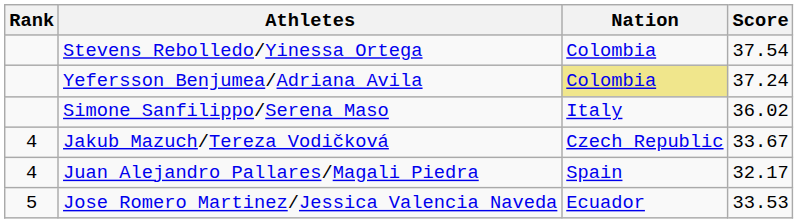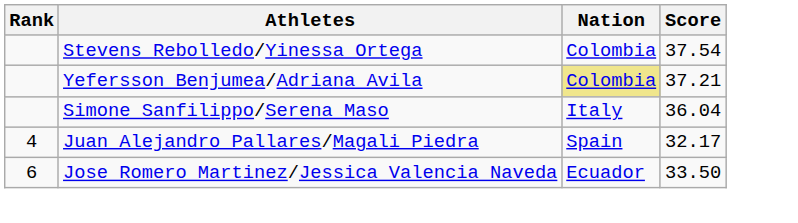 <table class="wikitable sortable" style="text-align:center">
 <tr>
 <th>Rank</th>
 <th>Athletes</th>
 <th>Nation</th>
 <th>Score</th>
 </tr>
 <tr>
 <td></td>
 <td align=left><a href='#'>Stevens Rebolledo</a>/<a href='#'>Yinessa Ortega</a></td>
 <td align=left> <a href='#'>Colombia</a></td>
 <td>37.54</td>
 </tr>
 <tr>
 <td></td>
 <td align=left><a href='#'>Yefersson Benjumea</a>/<a href='#'>Adriana Avila</a></td>
 <td align=left style="background: khaki;"> <a href='#'>Colombia</a></td>
-<td>37.24</td>
+<td>37.21</td>
 </tr>
 <tr>
 <td></td>
 <td align=left><a href='#'>Simone Sanfilippo</a>/<a href='#'>Serena Maso</a></td>
 <td align=left> <a href='#'>Italy</a></td>
-<td>36.02</td>
-</tr>
-<tr>
-<td>4</td>
-<td align=left><a href='#'>Jakub Mazuch</a>/<a href='#'>Tereza Vodičková</a></td>
-<td align=left> <a href='#'>Czech Republic</a></td>
-<td>33.67</td>
+<td>36.04</td>
 </tr>
 <tr>
 <td>4</td>
 <td align=left><a href='#'>Juan Alejandro Pallares</a>/<a href='#'>Magali Piedra</a></td>
 <td align=left> <a href='#'>Spain</a></td>
 <td>32.17</td>
 </tr>
 <tr>
-<td>5</td>
+<td>6</td>
 <td align=left><a href='#'>Jose Romero Martinez</a>/<a href='#'>Jessica Valencia Naveda</a></td>
 <td align=left> <a href='#'>Ecuador</a></td>
-<td>33.53</td>
+<td>33.50</td>
 </tr>
 </table>
